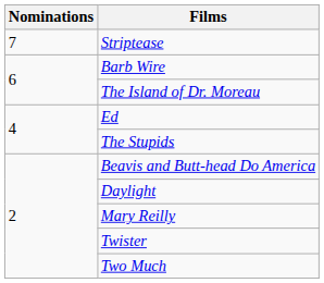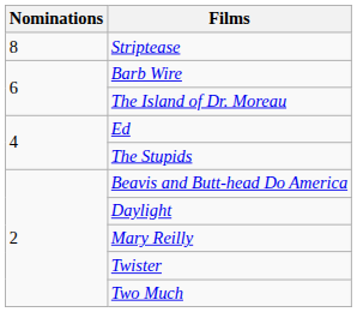 <table class="wikitable">
 <tr>
 <th>Nominations</th>
 <th>Films</th>
 </tr>
 <tr>
-<td>7</td>
+<td>8</td>
 <td><a href='#'><em>Striptease</em></a></td>
 </tr>
 <tr>
 <td rowspan="2">6</td>
 <td><a href='#'><em>Barb Wire</em></a></td>
 </tr>
 <tr>
 <td><a href='#'><em>The Island of Dr. Moreau</em></a></td>
 </tr>
 <tr>
 <td rowspan="2">4</td>
 <td><a href='#'><em>Ed</em></a></td>
 </tr>
 <tr>
 <td><a href='#'><em>The Stupids</em></a></td>
 </tr>
 <tr>
 <td rowspan="5">2</td>
 <td><a href='#'><em>Beavis and Butt-head Do America</em></a></td>
 </tr>
 <tr>
 <td><a href='#'><em>Daylight</em></a></td>
 </tr>
 <tr>
 <td><a href='#'><em>Mary Reilly</em></a></td>
 </tr>
 <tr>
 <td><a href='#'><em>Twister</em></a></td>
 </tr>
 <tr>
 <td><em><a href='#'>Two Much</a></em></td>
 </tr>
 </table>
